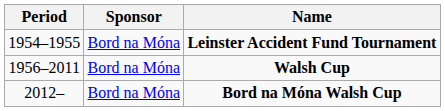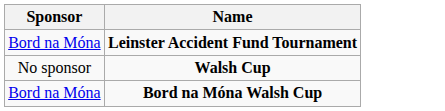 <table class="wikitable" style="text-align:center;margin-left:1em">
 <tr>
-<th>Period</th>
 <th>Sponsor</th>
 <th>Name</th>
 </tr>
 <tr>
-<td>1954–1955</td>
 <td rowspan=1><a href='#'>Bord na Móna</a></td>
 <td><strong>Leinster Accident Fund Tournament</strong></td>
 </tr>
 <tr>
-<td>1956–2011</td>
-<td rowspan=1><a href='#'>Bord na Móna</a></td>
+<td rowspan=1>No sponsor</td>
 <td><strong>Walsh Cup</strong></td>
 </tr>
 <tr>
-<td>2012–</td>
 <td rowspan=1><a href='#'>Bord na Móna</a></td>
 <td><strong>Bord na Móna Walsh Cup</strong></td>
 </tr>
 </table>
